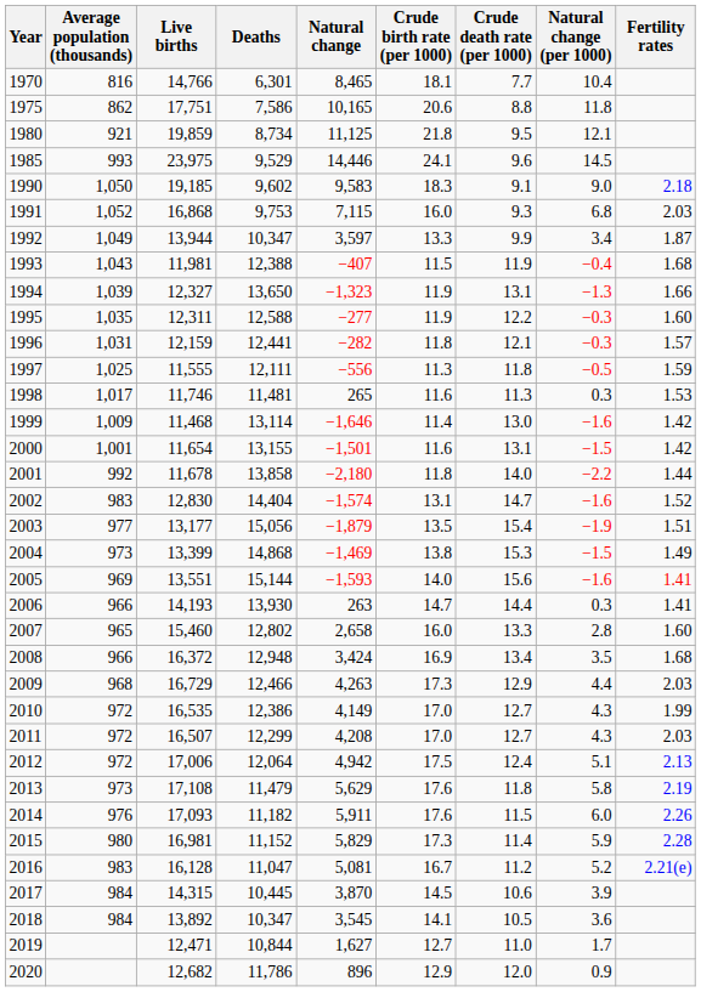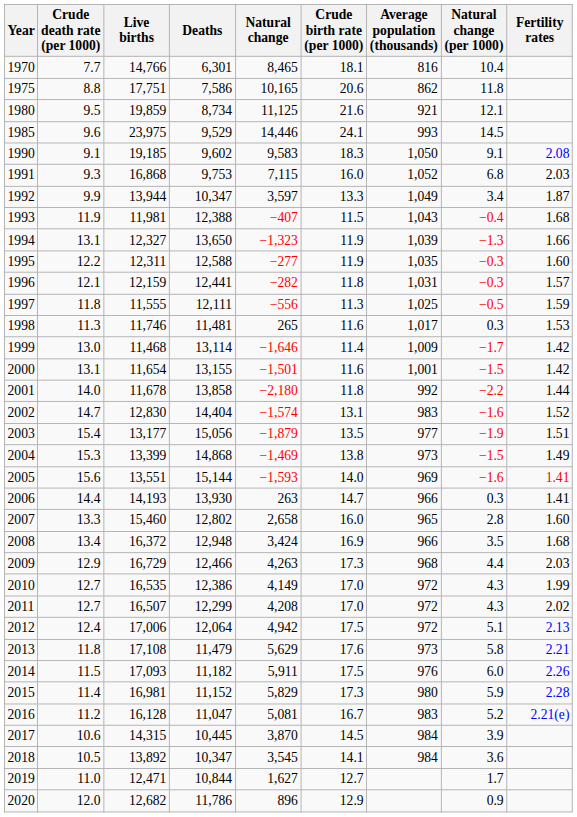 <table class="wikitable">
 <tr>
 <th>Year</th>
-<th width="70pt">Average population (thousands)</th>
+<th width="70pt">Crude death rate (per 1000)</th>
 <th width="70pt">Live births</th>
 <th width="70pt">Deaths</th>
 <th width="70pt">Natural change</th>
 <th width="70pt">Crude birth rate (per 1000)</th>
-<th width="70pt">Crude death rate (per 1000)</th>
+<th width="70pt">Average population (thousands)</th>
 <th width="70pt">Natural change (per 1000)</th>
 <th width="70pt">Fertility rates</th>
 </tr>
 <tr>
 <td>1970</td>
-<td align="right">816</td>
+<td align="right">7.7</td>
 <td align="right">14,766</td>
 <td align="right">6,301</td>
 <td align="right">8,465</td>
 <td align="right">18.1</td>
-<td align="right">7.7</td>
+<td align="right">816</td>
 <td align="right">10.4</td>
 <td align="right"></td>
 </tr>
 <tr>
 <td>1975</td>
-<td align="right">862</td>
+<td align="right">8.8</td>
 <td align="right">17,751</td>
 <td align="right">7,586</td>
 <td align="right">10,165</td>
 <td align="right">20.6</td>
-<td align="right">8.8</td>
+<td align="right">862</td>
 <td align="right">11.8</td>
 <td align="right"></td>
 </tr>
 <tr>
 <td>1980</td>
-<td align="right">921</td>
+<td align="right">9.5</td>
 <td align="right">19,859</td>
 <td align="right">8,734</td>
 <td align="right">11,125</td>
-<td align="right">21.8</td>
-<td align="right">9.5</td>
+<td align="right">21.6</td>
+<td align="right">921</td>
 <td align="right">12.1</td>
 <td align="right"></td>
 </tr>
 <tr>
 <td>1985</td>
-<td align="right">993</td>
+<td align="right">9.6</td>
 <td align="right">23,975</td>
 <td align="right">9,529</td>
 <td align="right">14,446</td>
 <td align="right">24.1</td>
-<td align="right">9.6</td>
+<td align="right">993</td>
 <td align="right">14.5</td>
 <td align="right"></td>
 </tr>
 <tr>
 <td>1990</td>
-<td align="right">1,050</td>
+<td align="right">9.1</td>
 <td align="right">19,185</td>
 <td align="right">9,602</td>
 <td align="right">9,583</td>
 <td align="right">18.3</td>
+<td align="right">1,050</td>
 <td align="right">9.1</td>
-<td align="right">9.0</td>
-<td align="right" style="color: blue">2.18</td>
+<td align="right" style="color: blue">2.08</td>
 </tr>
 <tr>
 <td>1991</td>
-<td align="right">1,052</td>
+<td align="right">9.3</td>
 <td align="right">16,868</td>
 <td align="right">9,753</td>
 <td align="right">7,115</td>
 <td align="right">16.0</td>
-<td align="right">9.3</td>
+<td align="right">1,052</td>
 <td align="right">6.8</td>
 <td align="right">2.03</td>
 </tr>
 <tr>
 <td>1992</td>
-<td align="right">1,049</td>
+<td align="right">9.9</td>
 <td align="right">13,944</td>
 <td align="right">10,347</td>
 <td align="right">3,597</td>
 <td align="right">13.3</td>
-<td align="right">9.9</td>
+<td align="right">1,049</td>
 <td align="right">3.4</td>
 <td align="right">1.87</td>
 </tr>
 <tr>
 <td>1993</td>
-<td align="right">1,043</td>
+<td align="right">11.9</td>
 <td align="right">11,981</td>
 <td align="right">12,388</td>
 <td align="right" style="color: red">−407</td>
 <td align="right">11.5</td>
-<td align="right">11.9</td>
+<td align="right">1,043</td>
 <td align="right" style="color: red">−0.4</td>
 <td align="right">1.68</td>
 </tr>
 <tr>
 <td>1994</td>
-<td align="right">1,039</td>
+<td align="right">13.1</td>
 <td align="right">12,327</td>
 <td align="right">13,650</td>
 <td align="right" style="color: red">−1,323</td>
 <td align="right">11.9</td>
-<td align="right">13.1</td>
+<td align="right">1,039</td>
 <td align="right" style="color: red">−1.3</td>
 <td align="right">1.66</td>
 </tr>
 <tr>
 <td>1995</td>
-<td align="right">1,035</td>
+<td align="right">12.2</td>
 <td align="right">12,311</td>
 <td align="right">12,588</td>
 <td align="right" style="color: red">−277</td>
 <td align="right">11.9</td>
-<td align="right">12.2</td>
+<td align="right">1,035</td>
 <td align="right" style="color: red">−0.3</td>
 <td align="right">1.60</td>
 </tr>
 <tr>
 <td>1996</td>
-<td align="right">1,031</td>
+<td align="right">12.1</td>
 <td align="right">12,159</td>
 <td align="right">12,441</td>
 <td align="right" style="color: red">−282</td>
 <td align="right">11.8</td>
-<td align="right">12.1</td>
+<td align="right">1,031</td>
 <td align="right" style="color: red">−0.3</td>
 <td align="right">1.57</td>
 </tr>
 <tr>
 <td>1997</td>
-<td align="right">1,025</td>
+<td align="right">11.8</td>
 <td align="right">11,555</td>
 <td align="right">12,111</td>
 <td align="right" style="color: red">−556</td>
 <td align="right">11.3</td>
-<td align="right">11.8</td>
+<td align="right">1,025</td>
 <td align="right" style="color: red">−0.5</td>
 <td align="right">1.59</td>
 </tr>
 <tr>
 <td>1998</td>
-<td align="right">1,017</td>
+<td align="right">11.3</td>
 <td align="right">11,746</td>
 <td align="right">11,481</td>
 <td align="right">265</td>
 <td align="right">11.6</td>
-<td align="right">11.3</td>
+<td align="right">1,017</td>
 <td align="right">0.3</td>
 <td align="right">1.53</td>
 </tr>
 <tr>
 <td>1999</td>
-<td align="right">1,009</td>
+<td align="right">13.0</td>
 <td align="right">11,468</td>
 <td align="right">13,114</td>
 <td align="right" style="color: red">−1,646</td>
 <td align="right">11.4</td>
-<td align="right">13.0</td>
-<td align="right" style="color: red">−1.6</td>
+<td align="right">1,009</td>
+<td align="right" style="color: red">−1.7</td>
 <td align="right">1.42</td>
 </tr>
 <tr>
 <td>2000</td>
-<td align="right">1,001</td>
+<td align="right">13.1</td>
 <td align="right">11,654</td>
 <td align="right">13,155</td>
 <td align="right" style="color: red">−1,501</td>
 <td align="right">11.6</td>
-<td align="right">13.1</td>
+<td align="right">1,001</td>
 <td align="right" style="color: red">−1.5</td>
 <td align="right">1.42</td>
 </tr>
 <tr>
 <td>2001</td>
-<td align="right">992</td>
+<td align="right">14.0</td>
 <td align="right">11,678</td>
 <td align="right">13,858</td>
 <td align="right" style="color: red">−2,180</td>
 <td align="right">11.8</td>
-<td align="right">14.0</td>
+<td align="right">992</td>
 <td align="right" style="color: red">−2.2</td>
 <td align="right">1.44</td>
 </tr>
 <tr>
 <td>2002</td>
-<td align="right">983</td>
+<td align="right">14.7</td>
 <td align="right">12,830</td>
 <td align="right">14,404</td>
 <td align="right" style="color: red">−1,574</td>
 <td align="right">13.1</td>
-<td align="right">14.7</td>
+<td align="right">983</td>
 <td align="right" style="color: red">−1.6</td>
 <td align="right">1.52</td>
 </tr>
 <tr>
 <td>2003</td>
-<td align="right">977</td>
+<td align="right">15.4</td>
 <td align="right">13,177</td>
 <td align="right">15,056</td>
 <td align="right" style="color: red">−1,879</td>
 <td align="right">13.5</td>
-<td align="right">15.4</td>
+<td align="right">977</td>
 <td align="right" style="color: red">−1.9</td>
 <td align="right">1.51</td>
 </tr>
 <tr>
 <td>2004</td>
-<td align="right">973</td>
+<td align="right">15.3</td>
 <td align="right">13,399</td>
 <td align="right">14,868</td>
 <td align="right" style="color: red">−1,469</td>
 <td align="right">13.8</td>
-<td align="right">15.3</td>
+<td align="right">973</td>
 <td align="right" style="color: red">−1.5</td>
 <td align="right">1.49</td>
 </tr>
 <tr>
 <td>2005</td>
-<td align="right">969</td>
+<td align="right">15.6</td>
 <td align="right">13,551</td>
 <td align="right">15,144</td>
 <td align="right" style="color: red">−1,593</td>
 <td align="right">14.0</td>
-<td align="right">15.6</td>
+<td align="right">969</td>
 <td align="right" style="color: red">−1.6</td>
 <td align="right" style="color: red">1.41</td>
 </tr>
 <tr>
 <td>2006</td>
-<td align="right">966</td>
+<td align="right">14.4</td>
 <td align="right">14,193</td>
 <td align="right">13,930</td>
 <td align="right">263</td>
 <td align="right">14.7</td>
-<td align="right">14.4</td>
+<td align="right">966</td>
 <td align="right">0.3</td>
 <td align="right">1.41</td>
 </tr>
 <tr>
 <td>2007</td>
-<td align="right">965</td>
+<td align="right">13.3</td>
 <td align="right">15,460</td>
 <td align="right">12,802</td>
 <td align="right">2,658</td>
 <td align="right">16.0</td>
-<td align="right">13.3</td>
+<td align="right">965</td>
 <td align="right">2.8</td>
 <td align="right">1.60</td>
 </tr>
 <tr>
 <td>2008</td>
-<td align="right">966</td>
+<td align="right">13.4</td>
 <td align="right">16,372</td>
 <td align="right">12,948</td>
 <td align="right">3,424</td>
 <td align="right">16.9</td>
-<td align="right">13.4</td>
+<td align="right">966</td>
 <td align="right">3.5</td>
 <td align="right">1.68</td>
 </tr>
 <tr>
 <td>2009</td>
-<td align="right">968</td>
+<td align="right">12.9</td>
 <td align="right">16,729</td>
 <td align="right">12,466</td>
 <td align="right">4,263</td>
 <td align="right">17.3</td>
-<td align="right">12.9</td>
+<td align="right">968</td>
 <td align="right">4.4</td>
 <td align="right">2.03</td>
 </tr>
 <tr>
 <td>2010</td>
-<td align="right">972</td>
+<td align="right">12.7</td>
 <td align="right">16,535</td>
 <td align="right">12,386</td>
 <td align="right">4,149</td>
 <td align="right">17.0</td>
-<td align="right">12.7</td>
+<td align="right">972</td>
 <td align="right">4.3</td>
 <td align="right">1.99</td>
 </tr>
 <tr>
 <td>2011</td>
-<td align="right">972</td>
+<td align="right">12.7</td>
 <td align="right">16,507</td>
 <td align="right">12,299</td>
 <td align="right">4,208</td>
 <td align="right">17.0</td>
-<td align="right">12.7</td>
+<td align="right">972</td>
 <td align="right">4.3</td>
-<td align="right">2.03</td>
+<td align="right">2.02</td>
 </tr>
 <tr>
 <td>2012</td>
-<td align="right">972</td>
+<td align="right">12.4</td>
 <td align="right">17,006</td>
 <td align="right">12,064</td>
 <td align="right">4,942</td>
 <td align="right">17.5</td>
-<td align="right">12.4</td>
+<td align="right">972</td>
 <td align="right">5.1</td>
 <td align="right" style="color: blue">2.13</td>
 </tr>
 <tr>
 <td>2013</td>
-<td align="right">973</td>
+<td align="right">11.8</td>
 <td align="right">17,108</td>
 <td align="right">11,479</td>
 <td align="right">5,629</td>
 <td align="right">17.6</td>
-<td align="right">11.8</td>
+<td align="right">973</td>
 <td align="right">5.8</td>
-<td align="right" style="color: blue">2.19</td>
+<td align="right" style="color: blue">2.21</td>
 </tr>
 <tr>
 <td>2014</td>
-<td align="right">976</td>
+<td align="right">11.5</td>
 <td align="right">17,093</td>
 <td align="right">11,182</td>
 <td align="right">5,911</td>
-<td align="right">17.6</td>
-<td align="right">11.5</td>
+<td align="right">17.5</td>
+<td align="right">976</td>
 <td align="right">6.0</td>
 <td align="right" style="color: blue">2.26</td>
 </tr>
 <tr>
 <td>2015</td>
-<td align="right">980</td>
+<td align="right">11.4</td>
 <td align="right">16,981</td>
 <td align="right">11,152</td>
 <td align="right">5,829</td>
 <td align="right">17.3</td>
-<td align="right">11.4</td>
+<td align="right">980</td>
 <td align="right">5.9</td>
 <td align="right" style="color: blue">2.28</td>
 </tr>
 <tr>
 <td>2016</td>
-<td align="right">983</td>
+<td align="right">11.2</td>
 <td align="right">16,128</td>
 <td align="right">11,047</td>
 <td align="right">5,081</td>
 <td align="right">16.7</td>
-<td align="right">11.2</td>
+<td align="right">983</td>
 <td align="right">5.2</td>
 <td align="right" style="color: blue">2.21(e)</td>
 </tr>
 <tr>
 <td>2017</td>
-<td align="right">984</td>
+<td align="right">10.6</td>
 <td align="right">14,315</td>
 <td align="right">10,445</td>
 <td align="right">3,870</td>
 <td align="right">14.5</td>
-<td align="right">10.6</td>
+<td align="right">984</td>
 <td align="right">3.9</td>
 <td align="right" style="color: blue"></td>
 </tr>
 <tr>
 <td>2018</td>
-<td align="right">984</td>
+<td align="right">10.5</td>
 <td align="right">13,892</td>
 <td align="right">10,347</td>
 <td align="right">3,545</td>
 <td align="right">14.1</td>
-<td align="right">10.5</td>
+<td align="right">984</td>
 <td align="right">3.6</td>
 <td align="right" style="color: blue"></td>
 </tr>
 <tr>
 <td>2019</td>
-<td align="right"></td>
+<td align="right">11.0</td>
 <td align="right">12,471</td>
 <td align="right">10,844</td>
 <td align="right">1,627</td>
 <td align="right">12.7</td>
-<td align="right">11.0</td>
+<td align="right"></td>
 <td align="right">1.7</td>
 <td align="right" style="color: blue"></td>
 </tr>
 <tr>
 <td>2020</td>
-<td align="right"></td>
+<td align="right">12.0</td>
 <td align="right">12,682</td>
 <td align="right">11,786</td>
 <td align="right">896</td>
 <td align="right">12.9</td>
-<td align="right">12.0</td>
+<td align="right"></td>
 <td align="right">0.9</td>
 <td align="right" style="color: blue"></td>
 </tr>
 </table>
